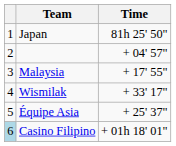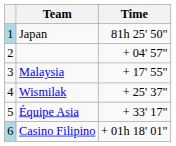 <table class=wikitable>
 <tr>
 <th></th>
 <th>Team</th>
 <th>Time</th>
 </tr>
 <tr>
-<td>1</td>
+<td style="background: lightblue;">1</td>
 <td>Japan</td>
 <td align=right>81h 25' 50"</td>
 </tr>
 <tr>
 <td>2</td>
 <td></td>
 <td align=right>+ 04' 57"</td>
 </tr>
 <tr>
 <td>3</td>
 <td><a href='#'>Malaysia</a></td>
 <td align=right>+ 17' 55"</td>
 </tr>
 <tr>
 <td>4</td>
 <td><a href='#'>Wismilak</a></td>
-<td align=right>+ 33' 17"</td>
+<td align=right>+ 25' 37"</td>
 </tr>
 <tr>
 <td>5</td>
 <td><a href='#'>Équipe Asia</a></td>
-<td align=right>+ 25' 37"</td>
+<td align=right>+ 33' 17"</td>
 </tr>
 <tr>
 <td style="background: lightblue;">6</td>
 <td><a href='#'>Casino Filipino</a></td>
 <td align=right>+ 01h 18' 01"</td>
 </tr>
 </table>
